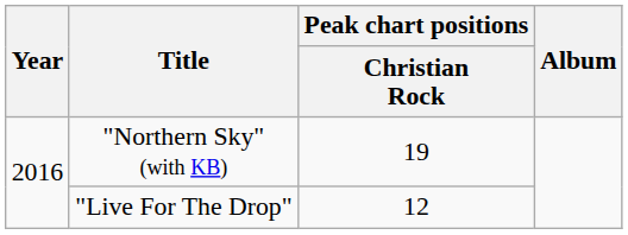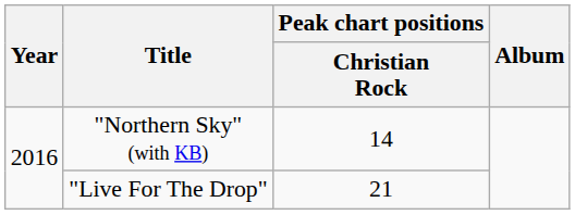 <table class="wikitable" style="text-align:center">
 <tr>
 <th rowspan="2">Year</th>
 <th rowspan="2">Title</th>
 <th colspan="1">Peak chart positions</th>
 <th rowspan="2">Album</th>
 </tr>
 <tr>
 <th>Christian<br>Rock<br></th>
 </tr>
 <tr>
 <td rowspan="2">2016</td>
 <td>"Northern Sky"<br><small>(with <a href='#'>KB</a>)</small></td>
-<td>19</td>
+<td>14</td>
 <td rowspan="2"></td>
 </tr>
 <tr>
 <td>"Live For The Drop"</td>
-<td>12</td>
+<td>21</td>
 </tr>
 </table>
